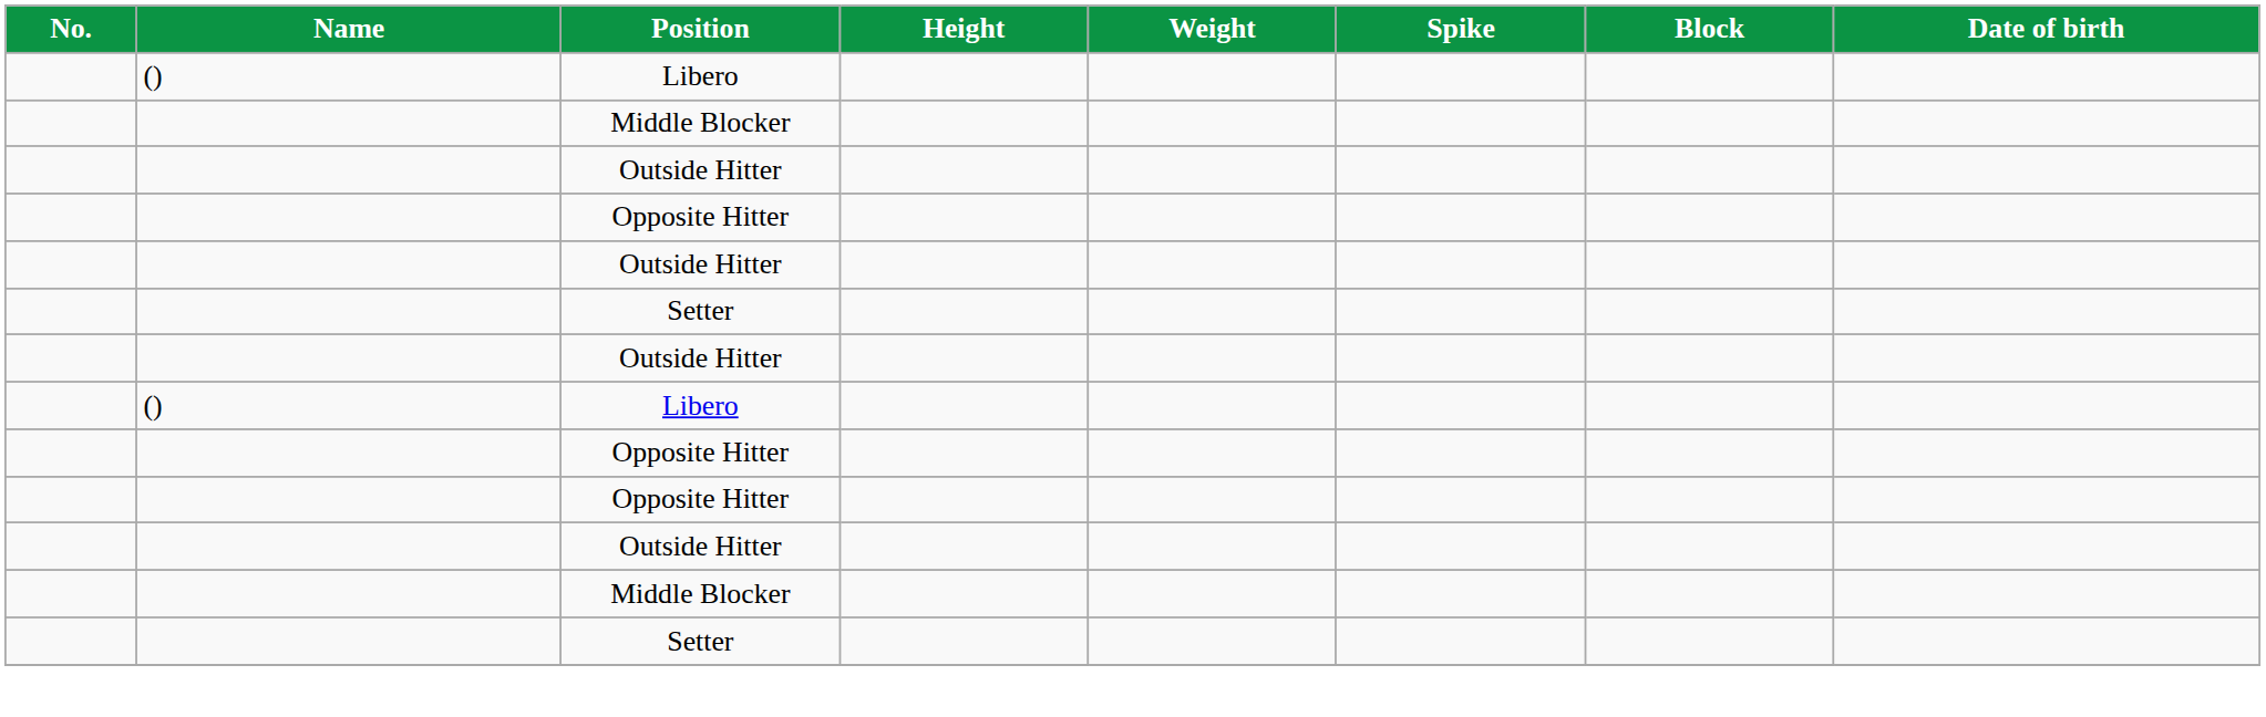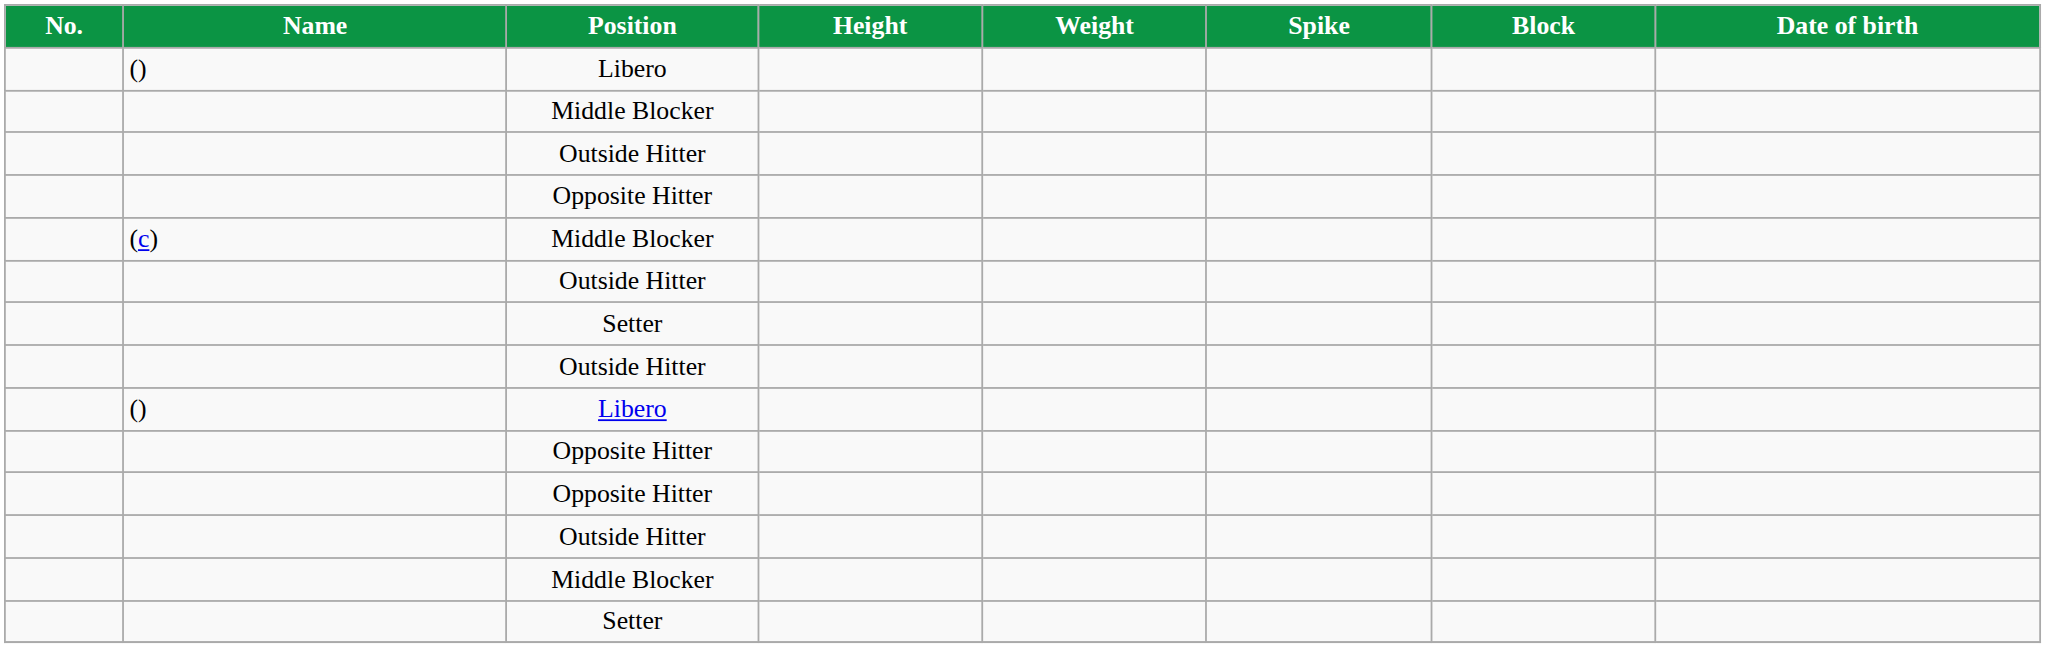 <table class="wikitable sortable" style="font-size:90%; text-align:center; width:90%;">
 <tr>
 <th style="width:4em;background:#0b9444; color:white;">No.</th>
 <th style="width:14em; background:#0b9444; color:white;">Name</th>
 <th style="width:9em; background:#0b9444; color:white;">Position</th>
 <th style="width:8em; background:#0b9444; color:white;">Height</th>
 <th style="width:8em; background:#0b9444; color:white;">Weight</th>
 <th style="width:8em; background:#0b9444; color:white;">Spike</th>
 <th style="width:8em; background:#0b9444; color:white;">Block</th>
 <th style="width:14em; background:#0b9444; color:white;">Date of birth</th>
 </tr>
 <tr>
 <td></td>
 <td align=left>  ()</td>
 <td>Libero</td>
 <td></td>
 <td></td>
 <td></td>
 <td></td>
 <td align=right></td>
 </tr>
 <tr>
 <td></td>
 <td align=left> </td>
 <td>Middle Blocker</td>
 <td></td>
 <td></td>
 <td></td>
 <td></td>
 <td align=right></td>
 </tr>
 <tr>
 <td></td>
 <td align=left> </td>
 <td>Outside Hitter</td>
 <td></td>
 <td></td>
 <td></td>
 <td></td>
 <td align=right></td>
 </tr>
 <tr>
 <td></td>
 <td align=left> </td>
 <td>Opposite Hitter</td>
+<td></td>
+<td></td>
+<td></td>
+<td></td>
+<td align=right></td>
+</tr>
+<tr>
+<td></td>
+<td align=left>  (<a href='#'>c</a>)</td>
+<td>Middle Blocker</td>
 <td></td>
 <td></td>
 <td></td>
 <td></td>
 <td align=right></td>
 </tr>
 <tr>
 <td></td>
 <td align=left> </td>
 <td>Outside Hitter</td>
 <td></td>
 <td></td>
 <td></td>
 <td></td>
 <td align=right></td>
 </tr>
 <tr>
 <td></td>
 <td align=left> </td>
 <td>Setter</td>
 <td></td>
 <td></td>
 <td></td>
 <td></td>
 <td align=right></td>
 </tr>
 <tr>
 <td></td>
 <td align=left> </td>
 <td>Outside Hitter</td>
 <td></td>
 <td></td>
 <td></td>
 <td></td>
 <td align=right></td>
 </tr>
 <tr>
 <td></td>
 <td align=left>  ()</td>
 <td><a href='#'>Libero</a></td>
 <td></td>
 <td></td>
 <td></td>
 <td></td>
 <td align=right></td>
 </tr>
 <tr>
 <td></td>
 <td align=left> </td>
 <td>Opposite Hitter</td>
 <td></td>
 <td></td>
 <td></td>
 <td></td>
 <td align=right></td>
 </tr>
 <tr>
 <td></td>
 <td align=left> </td>
 <td>Opposite Hitter</td>
 <td></td>
 <td></td>
 <td></td>
 <td></td>
 <td align=right></td>
 </tr>
 <tr>
 <td></td>
 <td align=left> </td>
 <td>Outside Hitter</td>
 <td></td>
 <td></td>
 <td></td>
 <td></td>
 <td align=right></td>
 </tr>
 <tr>
 <td></td>
 <td align=left> </td>
 <td>Middle Blocker</td>
 <td></td>
 <td></td>
 <td></td>
 <td></td>
 <td align=right></td>
 </tr>
 <tr>
 <td></td>
 <td align=left> </td>
 <td>Setter</td>
 <td></td>
 <td></td>
 <td></td>
 <td></td>
 <td align=right></td>
 </tr>
 <tr>
 </tr>
 </table>
